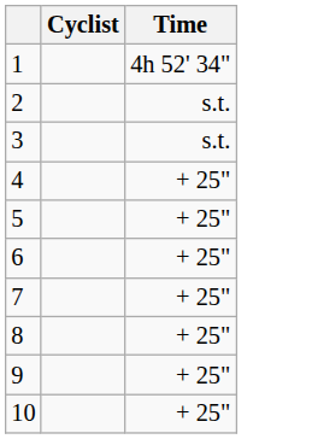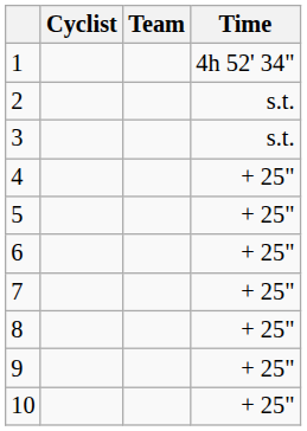 <table class="wikitable">
 <tr>
 <th></th>
 <th>Cyclist</th>
+<th>Team</th>
 <th>Time</th>
 </tr>
 <tr>
 <td>1</td>
+<td></td>
 <td></td>
 <td align="right">4h 52' 34"</td>
 </tr>
 <tr>
 <td>2</td>
 <td></td>
+<td></td>
 <td align="right">s.t.</td>
 </tr>
 <tr>
 <td>3</td>
+<td></td>
 <td></td>
 <td align="right">s.t.</td>
 </tr>
 <tr>
 <td>4</td>
 <td></td>
+<td></td>
 <td align="right">+ 25"</td>
 </tr>
 <tr>
 <td>5</td>
+<td></td>
 <td></td>
 <td align="right">+ 25"</td>
 </tr>
 <tr>
 <td>6</td>
 <td></td>
+<td></td>
 <td align="right">+ 25"</td>
 </tr>
 <tr>
 <td>7</td>
+<td></td>
 <td></td>
 <td align="right">+ 25"</td>
 </tr>
 <tr>
 <td>8</td>
 <td></td>
+<td></td>
 <td align="right">+ 25"</td>
 </tr>
 <tr>
 <td>9</td>
+<td></td>
 <td></td>
 <td align="right">+ 25"</td>
 </tr>
 <tr>
 <td>10</td>
 <td></td>
+<td></td>
 <td align="right">+ 25"</td>
 </tr>
 </table>
